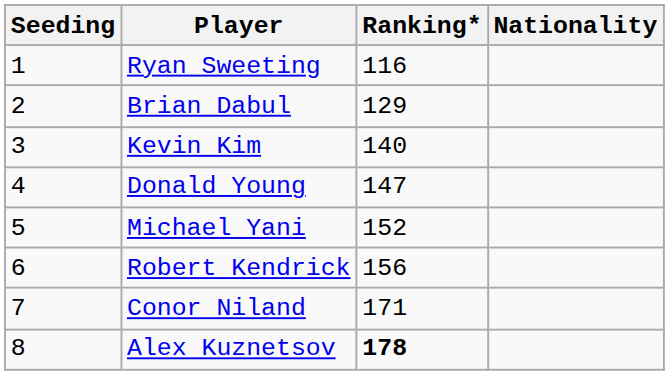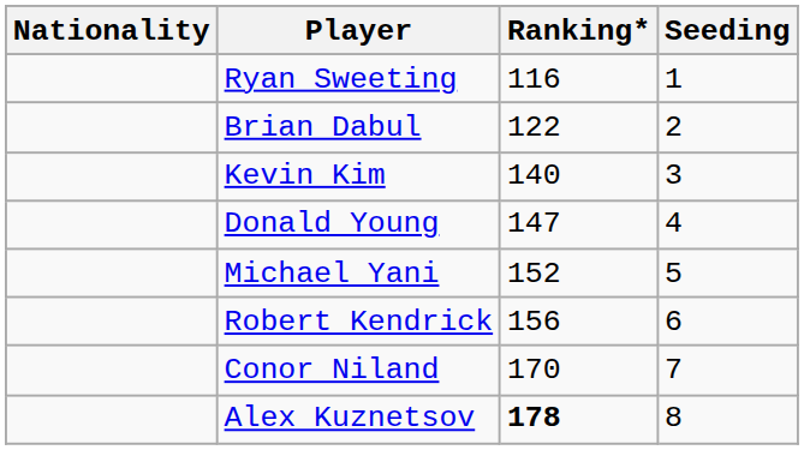 <table class="wikitable" border="1">
 <tr>
-<th>Seeding</th>
+<th>Nationality</th>
 <th>Player</th>
 <th>Ranking*</th>
-<th>Nationality</th>
+<th>Seeding</th>
 </tr>
 <tr>
-<td>1</td>
+<td></td>
 <td><a href='#'>Ryan Sweeting</a></td>
 <td>116</td>
-<td></td>
+<td>1</td>
 </tr>
 <tr>
+<td></td>
+<td><a href='#'>Brian Dabul</a></td>
+<td>122</td>
 <td>2</td>
-<td><a href='#'>Brian Dabul</a></td>
-<td>129</td>
-<td></td>
 </tr>
 <tr>
-<td>3</td>
+<td></td>
 <td><a href='#'>Kevin Kim</a></td>
 <td>140</td>
-<td></td>
+<td>3</td>
 </tr>
 <tr>
-<td>4</td>
+<td></td>
 <td><a href='#'>Donald Young</a></td>
 <td>147</td>
-<td></td>
+<td>4</td>
 </tr>
 <tr>
-<td>5</td>
+<td></td>
 <td><a href='#'>Michael Yani</a></td>
 <td>152</td>
-<td></td>
+<td>5</td>
 </tr>
 <tr>
-<td>6</td>
+<td></td>
 <td><a href='#'>Robert Kendrick</a></td>
 <td>156</td>
-<td></td>
+<td>6</td>
 </tr>
 <tr>
+<td></td>
+<td><a href='#'>Conor Niland</a></td>
+<td>170</td>
 <td>7</td>
-<td><a href='#'>Conor Niland</a></td>
-<td>171</td>
-<td></td>
 </tr>
 <tr>
-<td>8</td>
+<td></td>
 <td><a href='#'>Alex Kuznetsov</a></td>
 <td><strong>178</strong></td>
-<td></td>
+<td>8</td>
 </tr>
 </table>
